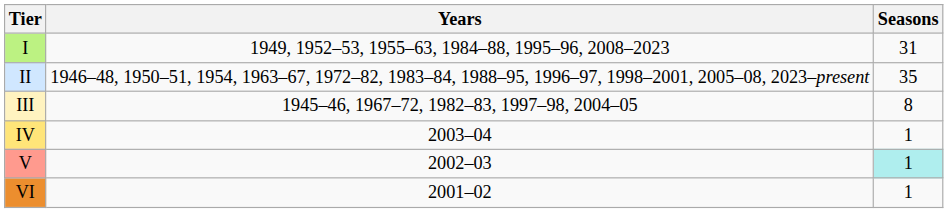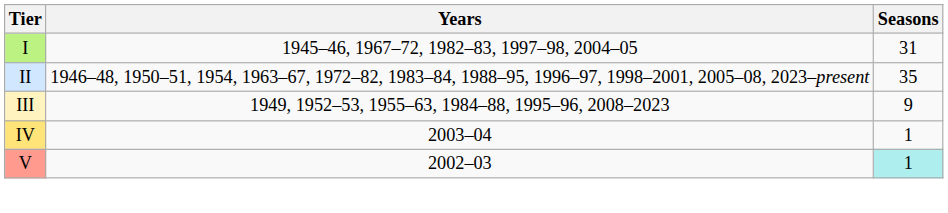 <table class="wikitable" style="text-align: center">
 <tr>
 <th>Tier</th>
 <th>Years</th>
 <th>Seasons</th>
 </tr>
 <tr>
 <td bgcolor="#bcf282">I</td>
-<td>1949, 1952–53, 1955–63, 1984–88, 1995–96, 2008–2023</td>
+<td>1945–46, 1967–72, 1982–83, 1997–98, 2004–05</td>
 <td>31</td>
 </tr>
 <tr>
 <td bgcolor="#d0e7ff">II</td>
 <td>1946–48, 1950–51, 1954, 1963–67, 1972–82, 1983–84, 1988–95, 1996–97, 1998–2001, 2005–08, 2023–<em>present</em></td>
 <td>35</td>
 </tr>
 <tr>
 <td bgcolor="#fff3c0">III</td>
-<td>1945–46, 1967–72, 1982–83, 1997–98, 2004–05</td>
-<td>8</td>
+<td>1949, 1952–53, 1955–63, 1984–88, 1995–96, 2008–2023</td>
+<td>9</td>
 </tr>
 <tr>
 <td bgcolor=#ffe579>IV</td>
 <td>2003–04</td>
 <td>1</td>
 </tr>
 <tr>
 <td bgcolor="#ff9a8e">V</td>
 <td>2002–03</td>
 <td style="background: paleturquoise;">1</td>
 </tr>
-<tr>
-<td bgcolor="#ec8e2e">VI</td>
-<td>2001–02</td>
-<td>1</td>
-</tr>
 </table>
